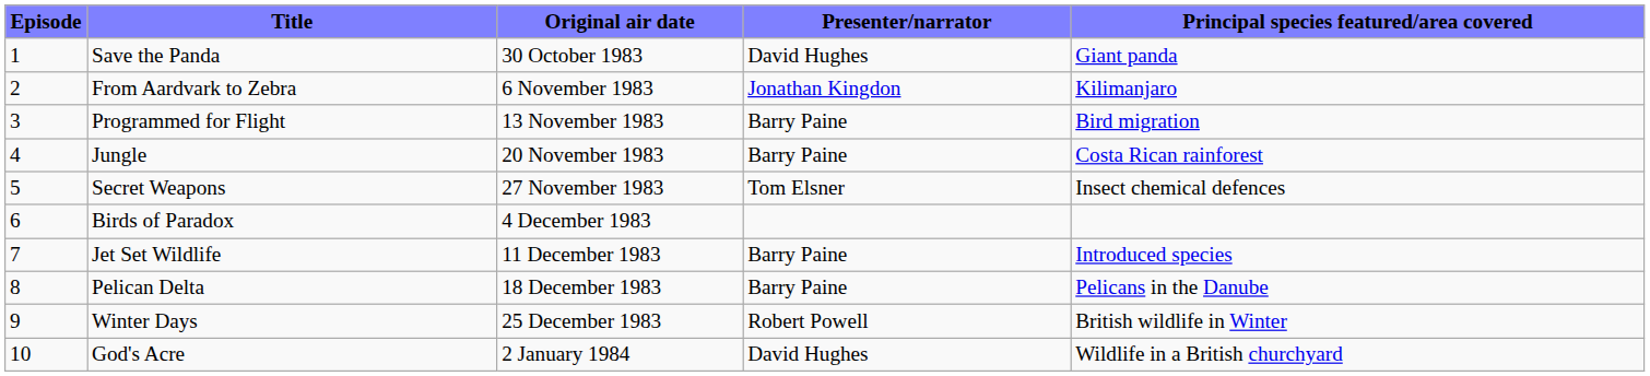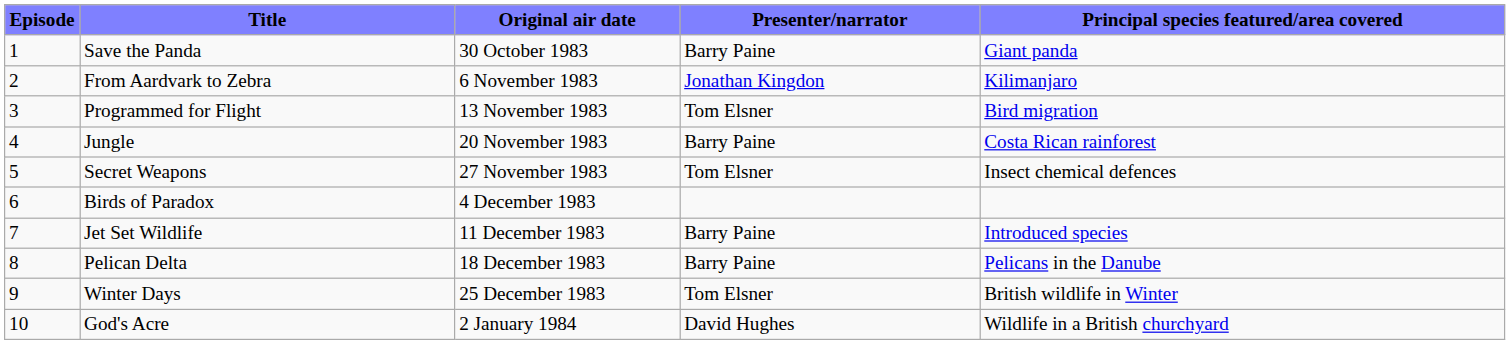 <table class="wikitable plainrowheaders" width=99%>
 <tr style="background:#fdd;">
 <th style="background-color: #7F80FF" width="5%">Episode</th>
 <th style="background-color: #7F80FF" width="25%">Title</th>
 <th style="background-color: #7F80FF" width="15%">Original air date</th>
 <th style="background-color: #7F80FF" width="20%">Presenter/narrator</th>
 <th style="background-color: #7F80FF" width="35%">Principal species featured/area covered</th>
 </tr>
 <tr>
 <td>1</td>
 <td>Save the Panda</td>
 <td>30 October 1983</td>
-<td>David Hughes</td>
+<td>Barry Paine</td>
 <td><a href='#'>Giant panda</a></td>
 </tr>
 <tr>
 <td>2</td>
 <td>From Aardvark to Zebra</td>
 <td>6 November 1983</td>
 <td><a href='#'>Jonathan Kingdon</a></td>
 <td><a href='#'>Kilimanjaro</a></td>
 </tr>
 <tr>
 <td>3</td>
 <td>Programmed for Flight</td>
 <td>13 November 1983</td>
-<td>Barry Paine</td>
+<td>Tom Elsner</td>
 <td><a href='#'>Bird migration</a></td>
 </tr>
 <tr>
 <td>4</td>
 <td>Jungle</td>
 <td>20 November 1983</td>
 <td>Barry Paine</td>
 <td><a href='#'>Costa Rican rainforest</a></td>
 </tr>
 <tr>
 <td>5</td>
 <td>Secret Weapons</td>
 <td>27 November 1983</td>
 <td>Tom Elsner</td>
 <td>Insect chemical defences</td>
 </tr>
 <tr>
 <td>6</td>
 <td>Birds of Paradox</td>
 <td>4 December 1983</td>
 <td></td>
 <td></td>
 </tr>
 <tr>
 <td>7</td>
 <td>Jet Set Wildlife</td>
 <td>11 December 1983</td>
 <td>Barry Paine</td>
 <td><a href='#'>Introduced species</a></td>
 </tr>
 <tr>
 <td>8</td>
 <td>Pelican Delta</td>
 <td>18 December 1983</td>
 <td>Barry Paine</td>
 <td><a href='#'>Pelicans</a> in the <a href='#'>Danube</a></td>
 </tr>
 <tr>
 <td>9</td>
 <td>Winter Days</td>
 <td>25 December 1983</td>
-<td>Robert Powell</td>
+<td>Tom Elsner</td>
 <td>British wildlife in <a href='#'>Winter</a></td>
 </tr>
 <tr>
 <td>10</td>
 <td>God's Acre</td>
 <td>2 January 1984</td>
 <td>David Hughes</td>
 <td>Wildlife in a British <a href='#'>churchyard</a></td>
 </tr>
 </table>
